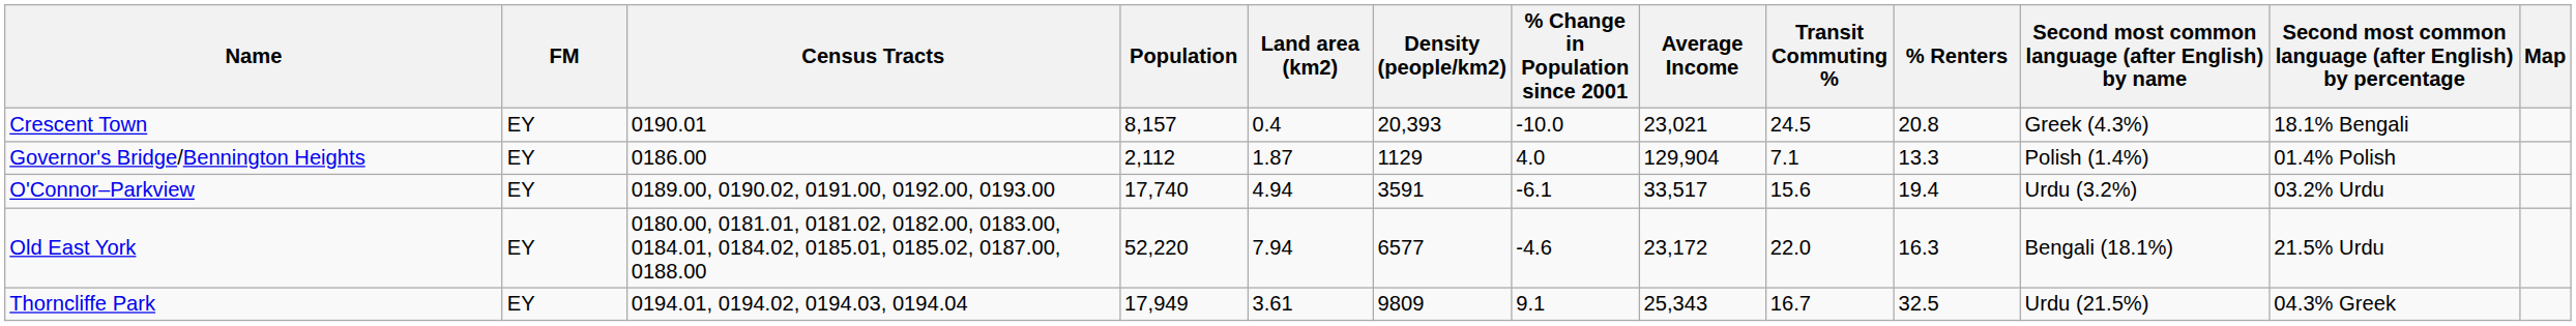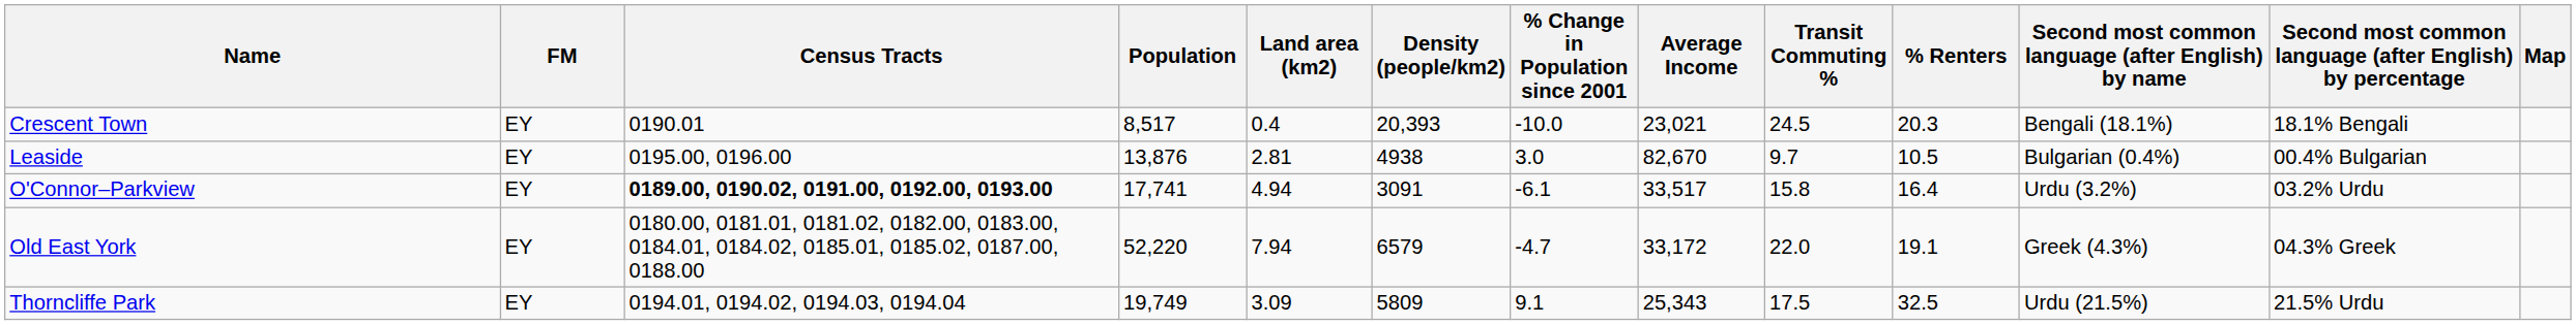 <table class="wikitable sortable">
 <tr>
 <th width="20%">Name</th>
 <th width="5%">FM</th>
 <th width="20%">Census Tracts</th>
 <th width="5%">Population</th>
 <th width="5%">Land area (km2)</th>
 <th width="5%">Density (people/km2)</th>
 <th width="5%">% Change in Population since 2001</th>
 <th width="5%">Average Income</th>
 <th width="5%">Transit Commuting %</th>
 <th width="5%">% Renters</th>
 <th width="10%">Second most common language (after English) by name</th>
 <th width="10%">Second most common language (after English) by percentage</th>
 <th width="10%">Map</th>
 </tr>
 <tr>
 <td><a href='#'>Crescent Town</a></td>
 <td>EY</td>
 <td>0190.01</td>
-<td>8,157</td>
+<td>8,517</td>
 <td>0.4</td>
 <td>20,393</td>
 <td>-10.0</td>
 <td>23,021</td>
 <td>24.5</td>
-<td>20.8</td>
-<td>Greek (4.3%)</td>
+<td>20.3</td>
+<td>Bengali (18.1%)</td>
 <td>18.1% Bengali</td>
 <td></td>
 </tr>
 <tr>
-<td><a href='#'>Governor's Bridge</a>/<a href='#'>Bennington Heights</a></td>
+<td><a href='#'>Leaside</a></td>
 <td>EY</td>
-<td>0186.00</td>
-<td>2,112</td>
-<td>1.87</td>
-<td>1129</td>
-<td>4.0</td>
-<td>129,904</td>
-<td>7.1</td>
-<td>13.3</td>
-<td>Polish (1.4%)</td>
-<td>01.4% Polish</td>
+<td>0195.00, 0196.00</td>
+<td>13,876</td>
+<td>2.81</td>
+<td>4938</td>
+<td>3.0</td>
+<td>82,670</td>
+<td>9.7</td>
+<td>10.5</td>
+<td>Bulgarian (0.4%)</td>
+<td>00.4% Bulgarian</td>
 <td></td>
 </tr>
 <tr>
 <td><a href='#'>O'Connor–Parkview</a></td>
 <td>EY</td>
-<td>0189.00, 0190.02, 0191.00, 0192.00, 0193.00</td>
-<td>17,740</td>
+<td><strong>0189.00, 0190.02, 0191.00, 0192.00, 0193.00</strong></td>
+<td>17,741</td>
 <td>4.94</td>
-<td>3591</td>
+<td>3091</td>
 <td>-6.1</td>
 <td>33,517</td>
-<td>15.6</td>
-<td>19.4</td>
+<td>15.8</td>
+<td>16.4</td>
 <td>Urdu (3.2%)</td>
 <td>03.2% Urdu</td>
 <td></td>
 </tr>
 <tr>
 <td><a href='#'>Old East York</a></td>
 <td>EY</td>
 <td>0180.00, 0181.01, 0181.02, 0182.00, 0183.00, 0184.01, 0184.02, 0185.01, 0185.02, 0187.00, 0188.00</td>
 <td>52,220</td>
 <td>7.94</td>
-<td>6577</td>
-<td>-4.6</td>
-<td>23,172</td>
+<td>6579</td>
+<td>-4.7</td>
+<td>33,172</td>
 <td>22.0</td>
-<td>16.3</td>
-<td>Bengali (18.1%)</td>
-<td>21.5% Urdu</td>
+<td>19.1</td>
+<td>Greek (4.3%)</td>
+<td>04.3% Greek</td>
 <td></td>
 </tr>
 <tr>
 <td><a href='#'>Thorncliffe Park</a></td>
 <td>EY</td>
 <td>0194.01, 0194.02, 0194.03, 0194.04</td>
-<td>17,949</td>
-<td>3.61</td>
-<td>9809</td>
+<td>19,749</td>
+<td>3.09</td>
+<td>5809</td>
 <td>9.1</td>
 <td>25,343</td>
-<td>16.7</td>
+<td>17.5</td>
 <td>32.5</td>
 <td>Urdu (21.5%)</td>
-<td>04.3% Greek</td>
+<td>21.5% Urdu</td>
 <td></td>
 </tr>
 </table>
